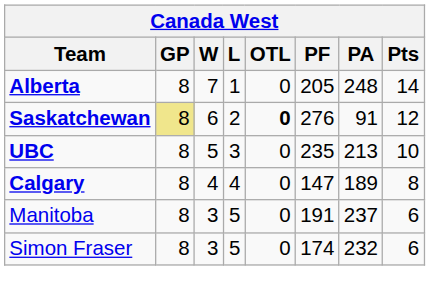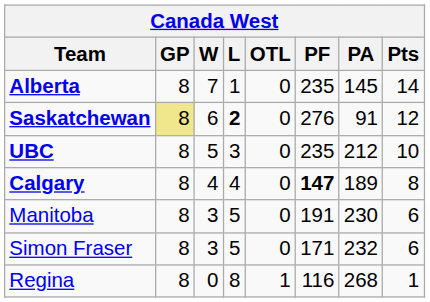 <table class="wikitable" align="left">
 <tr>
 <th colspan="8"><a href='#'>Canada West</a></th>
 </tr>
 <tr>
 <th>Team</th>
 <th>GP</th>
 <th>W</th>
 <th>L</th>
 <th>OTL</th>
 <th>PF</th>
 <th>PA</th>
 <th>Pts</th>
 </tr>
 <tr align="right">
 <td align="left"><strong><a href='#'>Alberta</a></strong></td>
 <td>8</td>
 <td>7</td>
 <td>1</td>
 <td>0</td>
-<td>205</td>
-<td>248</td>
+<td>235</td>
+<td>145</td>
 <td>14</td>
 </tr>
 <tr align="right">
 <td align="left"><strong><a href='#'>Saskatchewan</a></strong></td>
 <td style="background: khaki;">8</td>
 <td>6</td>
-<td>2</td>
-<td><strong>0</strong></td>
+<td><strong>2</strong></td>
+<td>0</td>
 <td>276</td>
 <td>91</td>
 <td>12</td>
 </tr>
 <tr align="right">
 <td align="left"><strong><a href='#'>UBC</a></strong></td>
 <td>8</td>
 <td>5</td>
 <td>3</td>
 <td>0</td>
 <td>235</td>
-<td>213</td>
+<td>212</td>
 <td>10</td>
 </tr>
 <tr align="right">
 <td align="left"><strong><a href='#'>Calgary</a></strong></td>
 <td>8</td>
 <td>4</td>
 <td>4</td>
 <td>0</td>
-<td>147</td>
+<td><strong>147</strong></td>
 <td>189</td>
 <td>8</td>
 </tr>
 <tr align="right">
 <td align="left"><a href='#'>Manitoba</a></td>
 <td>8</td>
 <td>3</td>
 <td>5</td>
 <td>0</td>
 <td>191</td>
-<td>237</td>
+<td>230</td>
 <td>6</td>
 </tr>
 <tr align="right">
 <td align="left"><a href='#'>Simon Fraser</a></td>
 <td>8</td>
 <td>3</td>
 <td>5</td>
 <td>0</td>
-<td>174</td>
+<td>171</td>
 <td>232</td>
 <td>6</td>
 </tr>
+<tr align="right">
+<td align="left"><a href='#'>Regina</a></td>
+<td>8</td>
+<td>0</td>
+<td>8</td>
+<td>1</td>
+<td>116</td>
+<td>268</td>
+<td>1</td>
+</tr>
 </table>
